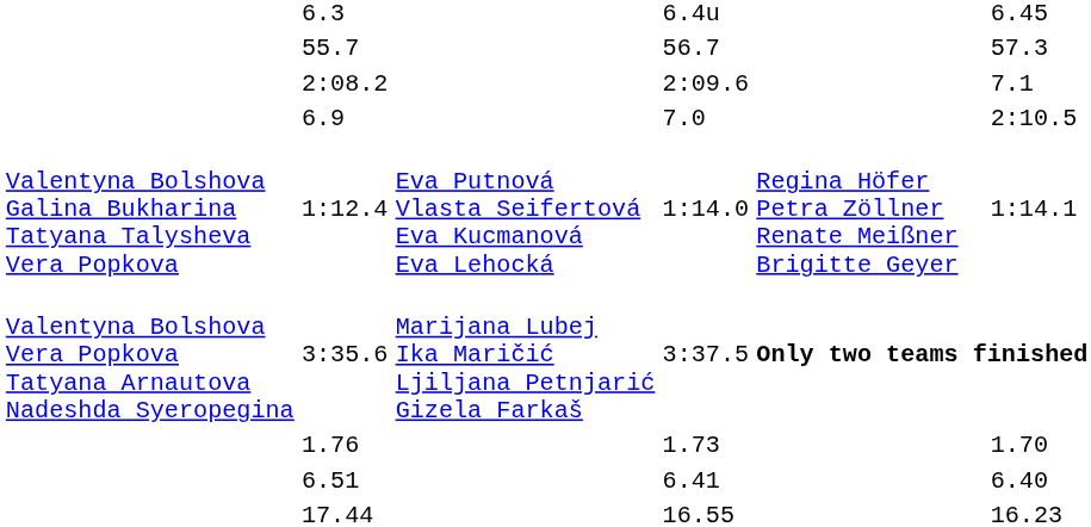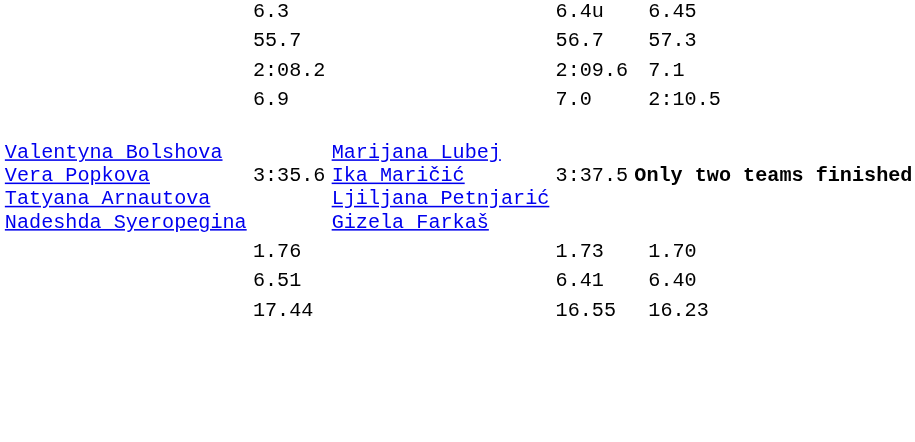 <table>
 <tr>
 <td></td>
 <td></td>
 <td>6.3</td>
 <td></td>
 <td>6.4u</td>
 <td></td>
 <td>6.45</td>
 </tr>
 <tr>
 <td></td>
 <td></td>
 <td>55.7</td>
 <td></td>
 <td>56.7</td>
 <td></td>
 <td>57.3</td>
 </tr>
 <tr>
 <td></td>
 <td></td>
 <td>2:08.2</td>
 <td></td>
 <td>2:09.6</td>
 <td></td>
 <td>7.1</td>
 </tr>
 <tr>
 <td></td>
 <td></td>
 <td>6.9</td>
 <td></td>
 <td>7.0</td>
 <td></td>
 <td>2:10.5</td>
 </tr>
 <tr>
 <td></td>
-<td><br><a href='#'>Valentyna Bolshova</a><br><a href='#'>Galina Bukharina</a><br><a href='#'>Tatyana Talysheva</a><br><a href='#'>Vera Popkova</a></td>
-<td>1:12.4</td>
-<td><br><a href='#'>Eva Putnová</a><br><a href='#'>Vlasta Seifertová</a><br><a href='#'>Eva Kucmanová</a><br><a href='#'>Eva Lehocká</a></td>
-<td>1:14.0</td>
-<td><br><a href='#'>Regina Höfer</a><br><a href='#'>Petra Zöllner</a><br><a href='#'>Renate Meißner</a><br><a href='#'>Brigitte Geyer</a></td>
-<td>1:14.1</td>
-</tr>
-<tr>
-<td></td>
 <td><br><a href='#'>Valentyna Bolshova</a><br><a href='#'>Vera Popkova</a><br><a href='#'>Tatyana Arnautova</a><br><a href='#'>Nadeshda Syeropegina</a></td>
 <td>3:35.6</td>
 <td><br><a href='#'>Marijana Lubej</a><br><a href='#'>Ika Maričić</a><br><a href='#'>Ljiljana Petnjarić</a><br><a href='#'>Gizela Farkaš</a></td>
 <td>3:37.5</td>
 <th colspan=2>Only two teams finished</th>
 </tr>
 <tr>
 <td></td>
 <td></td>
 <td>1.76</td>
 <td></td>
 <td>1.73</td>
 <td></td>
 <td>1.70</td>
 </tr>
 <tr>
 <td></td>
 <td></td>
 <td>6.51</td>
 <td></td>
 <td>6.41</td>
 <td></td>
 <td>6.40</td>
 </tr>
 <tr>
 <td></td>
 <td></td>
 <td>17.44</td>
 <td></td>
 <td>16.55</td>
 <td></td>
 <td>16.23</td>
 </tr>
 </table>
